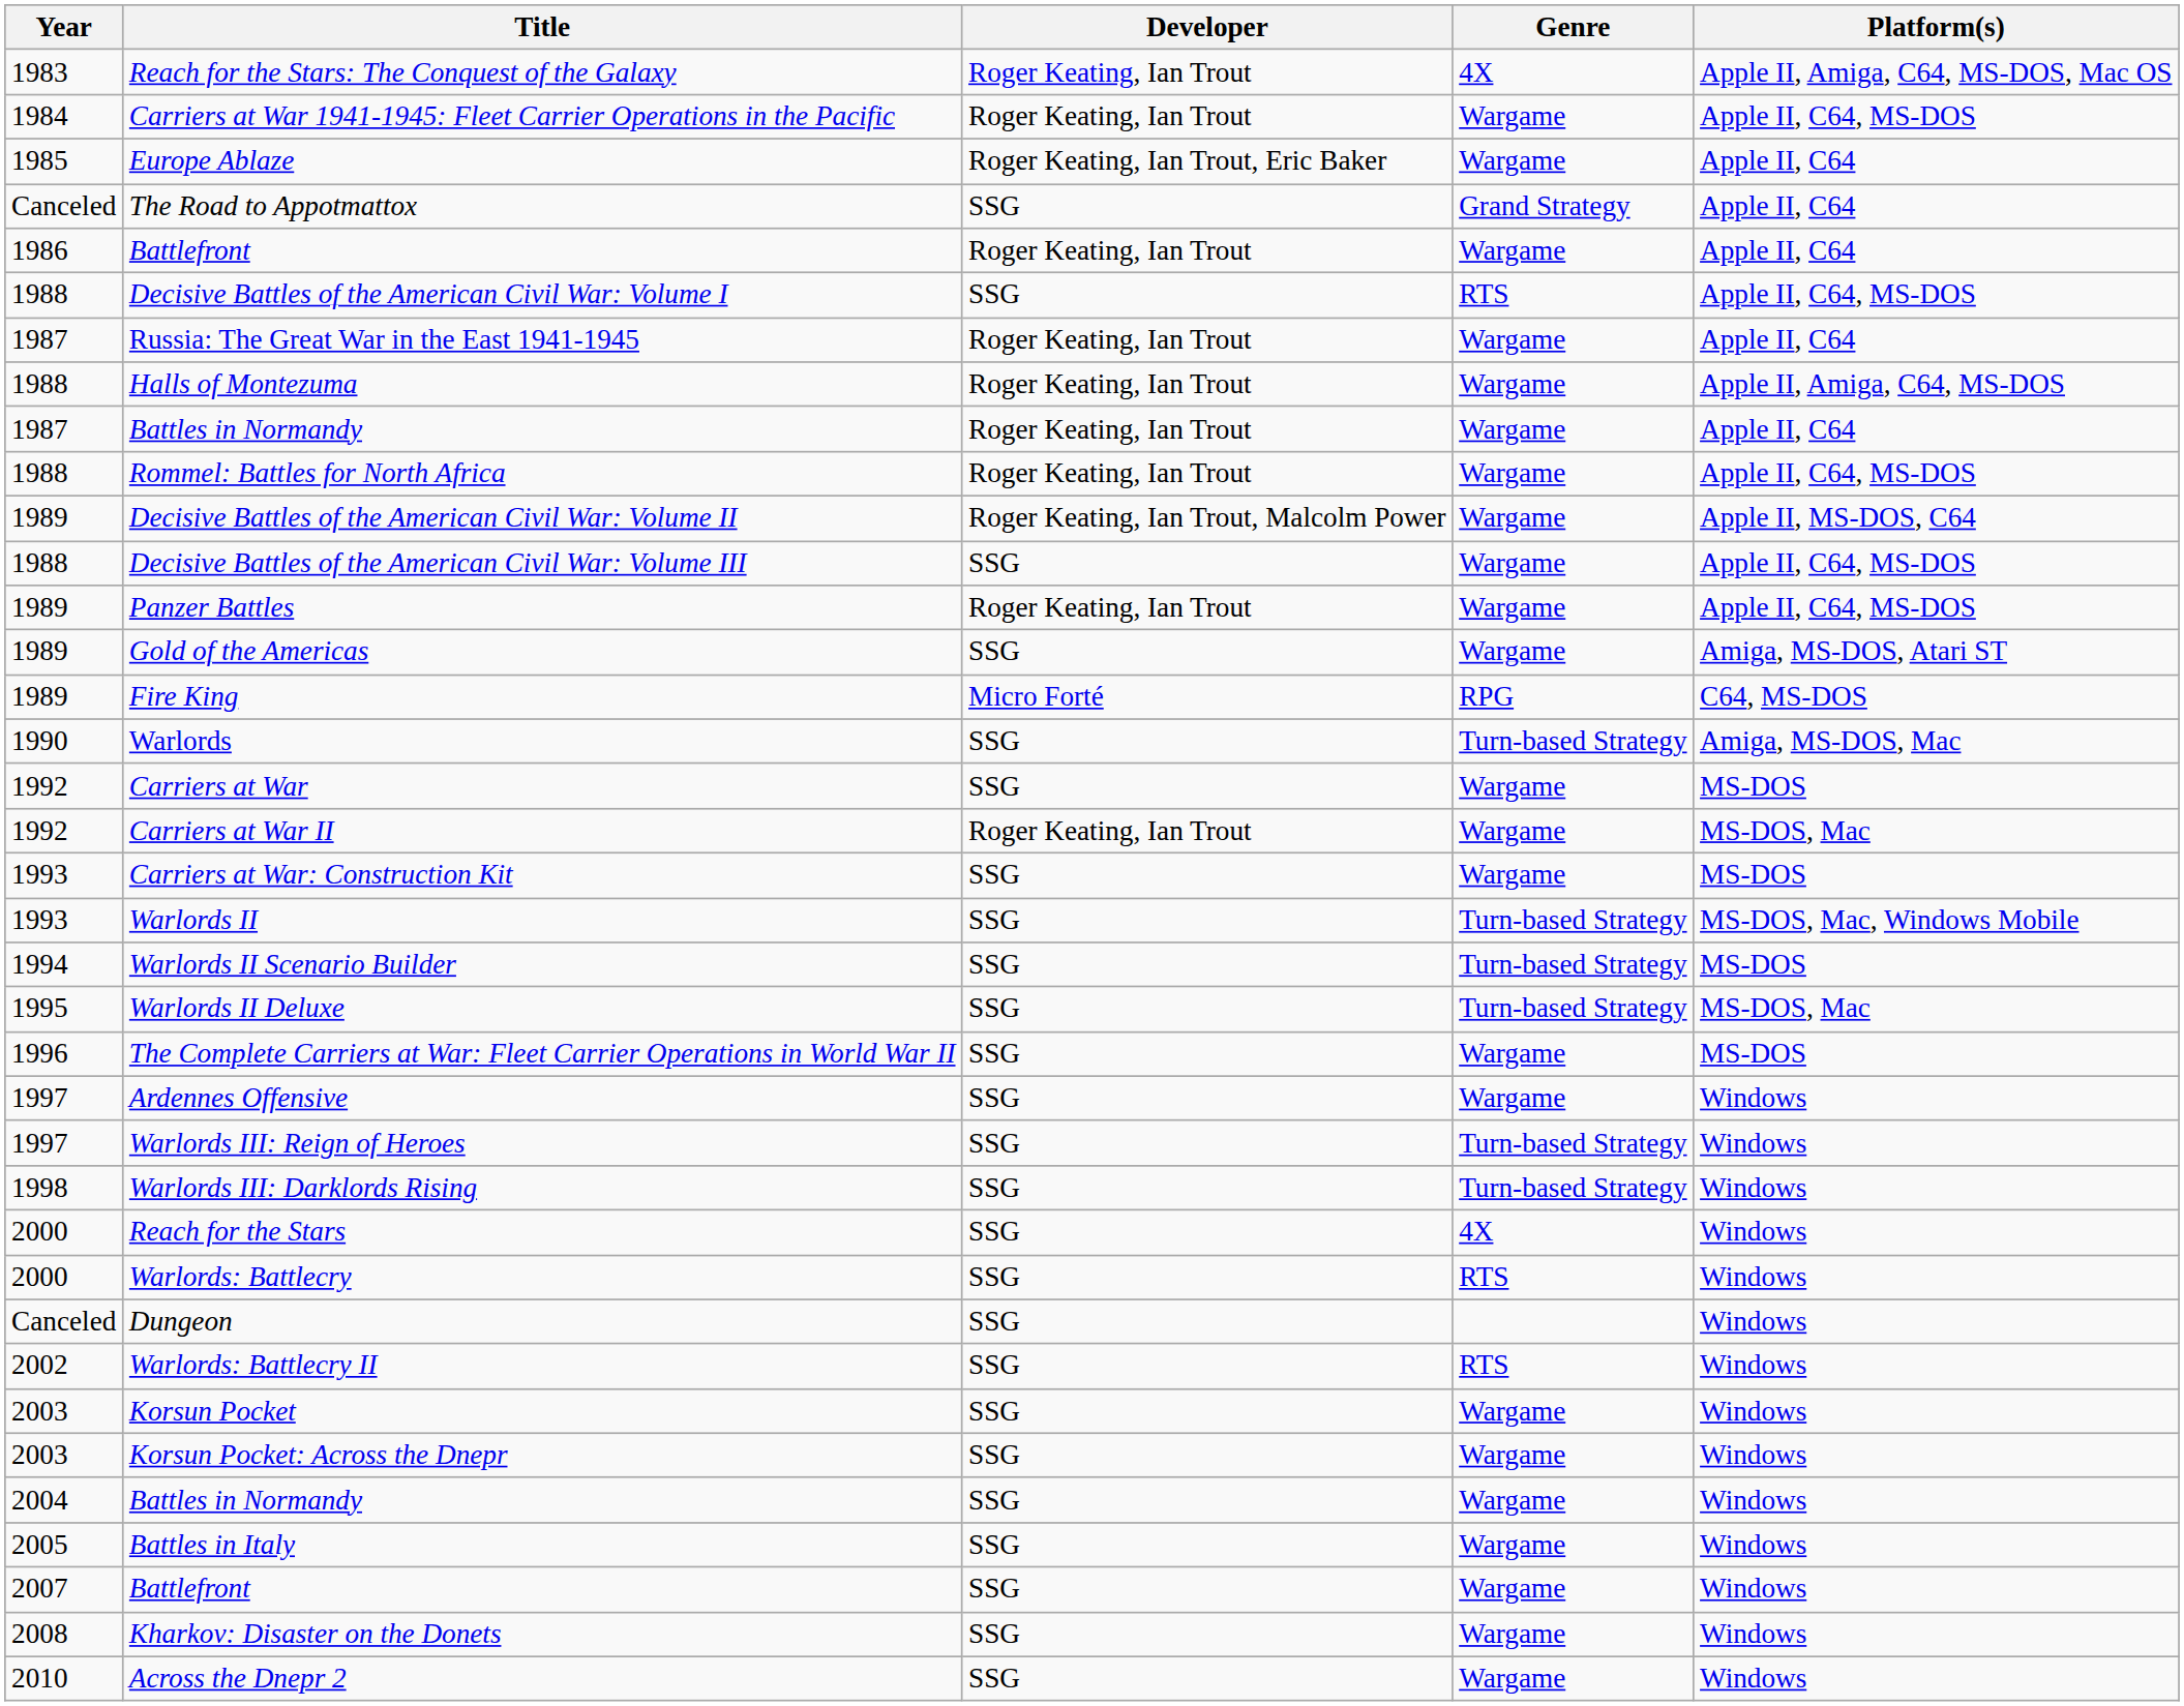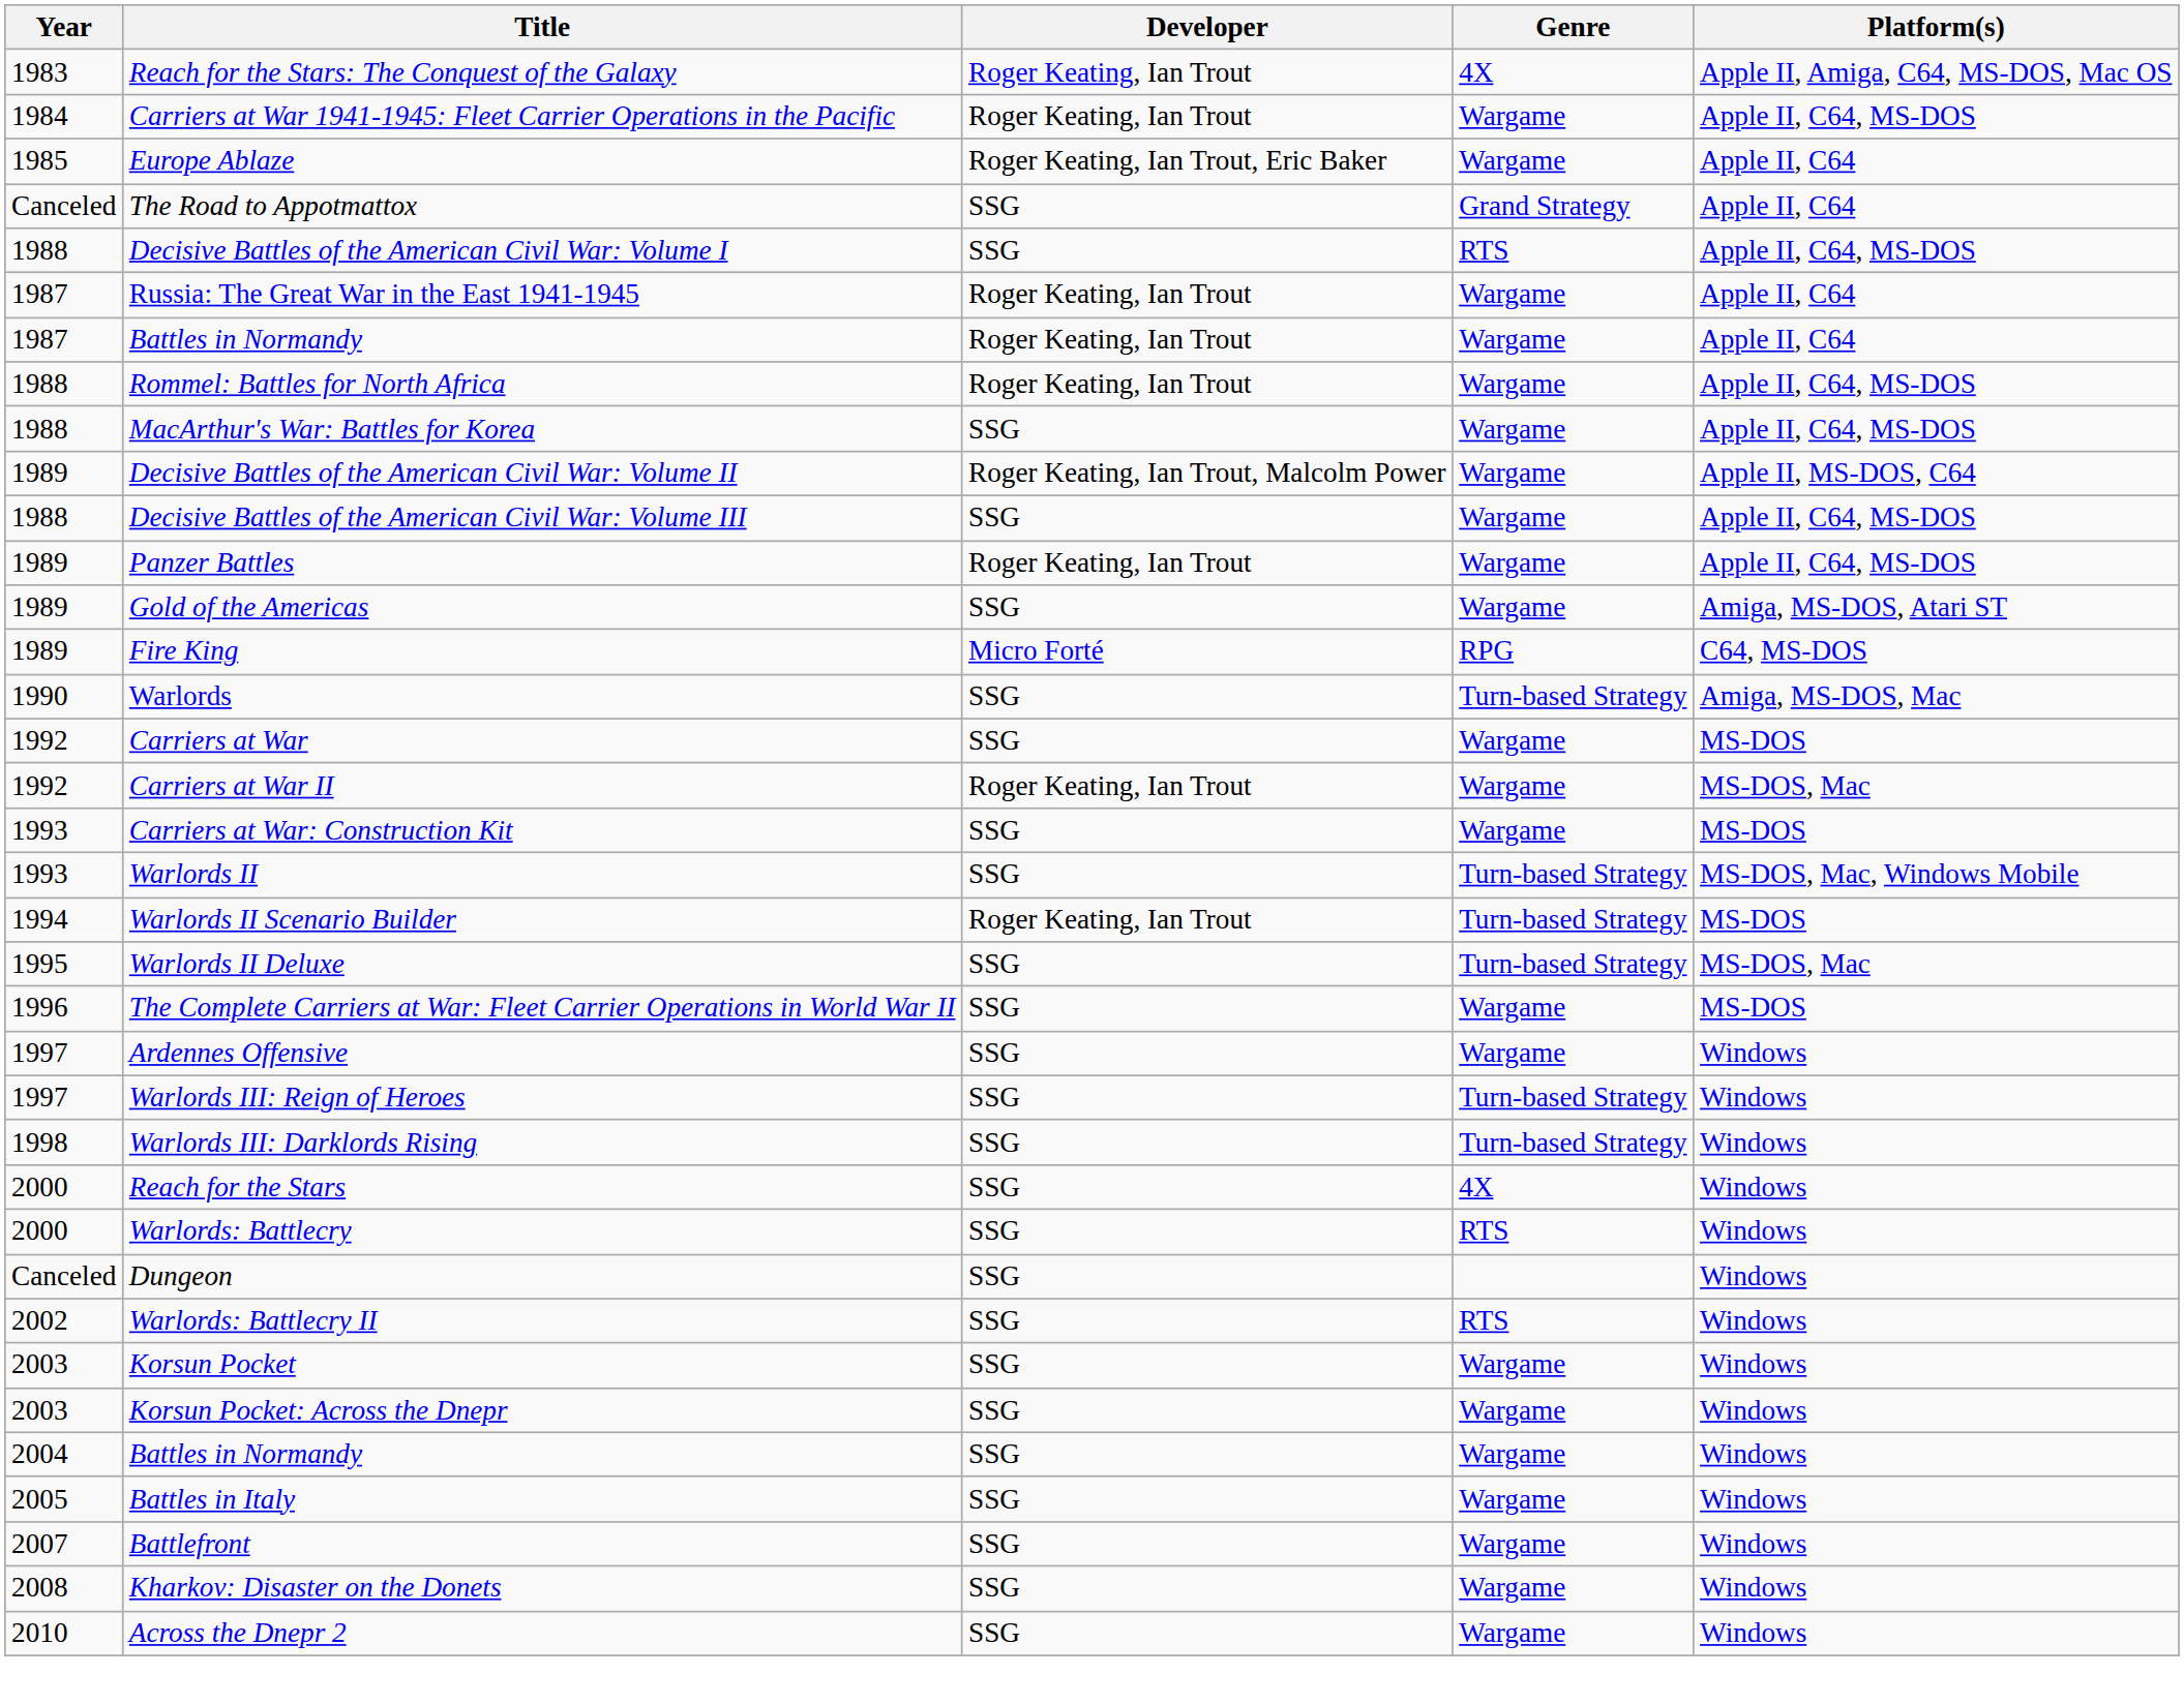 <table class="wikitable sortable">
 <tr>
 <th>Year</th>
 <th>Title</th>
 <th>Developer</th>
 <th>Genre</th>
 <th>Platform(s)</th>
 </tr>
 <tr>
 <td>1983</td>
 <td><em><a href='#'>Reach for the Stars: The Conquest of the Galaxy</a></em></td>
 <td><a href='#'>Roger Keating</a>, Ian Trout</td>
 <td><a href='#'>4X</a></td>
 <td><a href='#'>Apple II</a>, <a href='#'>Amiga</a>, <a href='#'>C64</a>, <a href='#'>MS-DOS</a>, <a href='#'>Mac OS</a></td>
 </tr>
 <tr>
 <td>1984</td>
 <td><em><a href='#'>Carriers at War 1941-1945: Fleet Carrier Operations in the Pacific</a></em></td>
 <td>Roger Keating, Ian Trout</td>
 <td><a href='#'>Wargame</a></td>
 <td><a href='#'>Apple II</a>, <a href='#'>C64</a>, <a href='#'>MS-DOS</a></td>
 </tr>
 <tr>
 <td>1985</td>
 <td><em><a href='#'>Europe Ablaze</a></em></td>
 <td>Roger Keating, Ian Trout, Eric Baker</td>
 <td><a href='#'>Wargame</a></td>
 <td><a href='#'>Apple II</a>, <a href='#'>C64</a></td>
 </tr>
 <tr>
 <td>Canceled</td>
 <td><em>The Road to Appotmattox</em></td>
 <td>SSG</td>
 <td><a href='#'>Grand Strategy</a></td>
 <td><a href='#'>Apple II</a>, <a href='#'>C64</a></td>
 </tr>
 <tr>
-<td>1986</td>
-<td><em><a href='#'>Battlefront</a></em></td>
-<td>Roger Keating, Ian Trout</td>
-<td><a href='#'>Wargame</a></td>
-<td><a href='#'>Apple II</a>, <a href='#'>C64</a></td>
-</tr>
-<tr>
 <td>1988</td>
 <td><em><a href='#'>Decisive Battles of the American Civil War: Volume I</a></em></td>
 <td>SSG</td>
 <td><a href='#'>RTS</a></td>
 <td><a href='#'>Apple II</a>, <a href='#'>C64</a>, <a href='#'>MS-DOS</a></td>
 </tr>
 <tr>
 <td>1987</td>
 <td><a href='#'>Russia: The Great War in the East 1941-1945</a></td>
 <td>Roger Keating, Ian Trout</td>
 <td><a href='#'>Wargame</a></td>
 <td><a href='#'>Apple II</a>, <a href='#'>C64</a></td>
 </tr>
 <tr>
-<td>1988</td>
-<td><em><a href='#'>Halls of Montezuma</a></em></td>
-<td>Roger Keating, Ian Trout</td>
-<td><a href='#'>Wargame</a></td>
-<td><a href='#'>Apple II</a>, <a href='#'>Amiga</a>, <a href='#'>C64</a>, <a href='#'>MS-DOS</a></td>
-</tr>
-<tr>
 <td>1987</td>
 <td><em><a href='#'>Battles in Normandy</a></em></td>
 <td>Roger Keating, Ian Trout</td>
 <td><a href='#'>Wargame</a></td>
 <td><a href='#'>Apple II</a>, <a href='#'>C64</a></td>
 </tr>
 <tr>
 <td>1988</td>
 <td><em><a href='#'>Rommel: Battles for North Africa</a></em></td>
 <td>Roger Keating, Ian Trout</td>
+<td><a href='#'>Wargame</a></td>
+<td><a href='#'>Apple II</a>, <a href='#'>C64</a>, <a href='#'>MS-DOS</a></td>
+</tr>
+<tr>
+<td>1988</td>
+<td><em><a href='#'>MacArthur's War: Battles for Korea</a></em></td>
+<td>SSG</td>
 <td><a href='#'>Wargame</a></td>
 <td><a href='#'>Apple II</a>, <a href='#'>C64</a>, <a href='#'>MS-DOS</a></td>
 </tr>
 <tr>
 <td>1989</td>
 <td><em><a href='#'>Decisive Battles of the American Civil War: Volume II</a></em></td>
 <td>Roger Keating, Ian Trout, Malcolm Power</td>
 <td><a href='#'>Wargame</a></td>
 <td><a href='#'>Apple II</a>, <a href='#'>MS-DOS</a>, <a href='#'>C64</a></td>
 </tr>
 <tr>
 <td>1988</td>
 <td><em><a href='#'>Decisive Battles of the American Civil War: Volume III</a></em></td>
 <td>SSG</td>
 <td><a href='#'>Wargame</a></td>
 <td><a href='#'>Apple II</a>, <a href='#'>C64</a>, <a href='#'>MS-DOS</a></td>
 </tr>
 <tr>
 <td>1989</td>
 <td><em><a href='#'>Panzer Battles</a></em></td>
 <td>Roger Keating, Ian Trout</td>
 <td><a href='#'>Wargame</a></td>
 <td><a href='#'>Apple II</a>, <a href='#'>C64</a>, <a href='#'>MS-DOS</a></td>
 </tr>
 <tr>
 <td>1989</td>
 <td><em><a href='#'>Gold of the Americas</a></em></td>
 <td>SSG</td>
 <td><a href='#'>Wargame</a></td>
 <td><a href='#'>Amiga</a>, <a href='#'>MS-DOS</a>, <a href='#'>Atari ST</a></td>
 </tr>
 <tr>
 <td>1989</td>
 <td><em><a href='#'>Fire King</a></em></td>
 <td><a href='#'>Micro Forté</a></td>
 <td><a href='#'>RPG</a></td>
 <td><a href='#'>C64</a>, <a href='#'>MS-DOS</a></td>
 </tr>
 <tr>
 <td>1990</td>
 <td><a href='#'>Warlords</a></td>
 <td>SSG</td>
 <td><a href='#'>Turn-based Strategy</a></td>
 <td><a href='#'>Amiga</a>, <a href='#'>MS-DOS</a>, <a href='#'>Mac</a></td>
 </tr>
 <tr>
 <td>1992</td>
 <td><em><a href='#'>Carriers at War</a></em></td>
 <td>SSG</td>
 <td><a href='#'>Wargame</a></td>
 <td><a href='#'>MS-DOS</a></td>
 </tr>
 <tr>
 <td>1992</td>
 <td><em><a href='#'>Carriers at War II</a></em></td>
 <td>Roger Keating, Ian Trout</td>
 <td><a href='#'>Wargame</a></td>
 <td><a href='#'>MS-DOS</a>, <a href='#'>Mac</a></td>
 </tr>
 <tr>
 <td>1993</td>
 <td><em><a href='#'>Carriers at War: Construction Kit</a></em></td>
 <td>SSG</td>
 <td><a href='#'>Wargame</a></td>
 <td><a href='#'>MS-DOS</a></td>
 </tr>
 <tr>
 <td>1993</td>
 <td><em><a href='#'>Warlords II</a></em></td>
 <td>SSG</td>
 <td><a href='#'>Turn-based Strategy</a></td>
 <td><a href='#'>MS-DOS</a>, <a href='#'>Mac</a>, <a href='#'>Windows Mobile</a></td>
 </tr>
 <tr>
 <td>1994</td>
 <td><em><a href='#'>Warlords II Scenario Builder</a></em></td>
-<td>SSG</td>
+<td>Roger Keating, Ian Trout</td>
 <td><a href='#'>Turn-based Strategy</a></td>
 <td><a href='#'>MS-DOS</a></td>
 </tr>
 <tr>
 <td>1995</td>
 <td><em><a href='#'>Warlords II Deluxe</a></em></td>
 <td>SSG</td>
 <td><a href='#'>Turn-based Strategy</a></td>
 <td><a href='#'>MS-DOS</a>, <a href='#'>Mac</a></td>
 </tr>
 <tr>
 <td>1996</td>
 <td><em><a href='#'>The Complete Carriers at War: Fleet Carrier Operations in World War II</a></em></td>
 <td>SSG</td>
 <td><a href='#'>Wargame</a></td>
 <td><a href='#'>MS-DOS</a></td>
 </tr>
 <tr>
 <td>1997</td>
 <td><em><a href='#'>Ardennes Offensive</a></em></td>
 <td>SSG</td>
 <td><a href='#'>Wargame</a></td>
 <td><a href='#'>Windows</a></td>
 </tr>
 <tr>
 <td>1997</td>
 <td><em><a href='#'>Warlords III: Reign of Heroes</a></em></td>
 <td>SSG</td>
 <td><a href='#'>Turn-based Strategy</a></td>
 <td><a href='#'>Windows</a></td>
 </tr>
 <tr>
 <td>1998</td>
 <td><em><a href='#'>Warlords III: Darklords Rising</a></em></td>
 <td>SSG</td>
 <td><a href='#'>Turn-based Strategy</a></td>
 <td><a href='#'>Windows</a></td>
 </tr>
 <tr>
 <td>2000</td>
 <td><em><a href='#'>Reach for the Stars</a></em></td>
 <td>SSG</td>
 <td><a href='#'>4X</a></td>
 <td><a href='#'>Windows</a></td>
 </tr>
 <tr>
 <td>2000</td>
 <td><em><a href='#'>Warlords: Battlecry</a></em></td>
 <td>SSG</td>
 <td><a href='#'>RTS</a></td>
 <td><a href='#'>Windows</a></td>
 </tr>
 <tr>
 <td>Canceled</td>
 <td><em>Dungeon</em></td>
 <td>SSG</td>
 <td></td>
 <td><a href='#'>Windows</a></td>
 </tr>
 <tr>
 <td>2002</td>
 <td><em><a href='#'>Warlords: Battlecry II</a></em></td>
 <td>SSG</td>
 <td><a href='#'>RTS</a></td>
 <td><a href='#'>Windows</a></td>
 </tr>
 <tr>
 <td>2003</td>
 <td><em><a href='#'>Korsun Pocket</a></em></td>
 <td>SSG</td>
 <td><a href='#'>Wargame</a></td>
 <td><a href='#'>Windows</a></td>
 </tr>
 <tr>
 <td>2003</td>
 <td><em><a href='#'>Korsun Pocket: Across the Dnepr</a></em></td>
 <td>SSG</td>
 <td><a href='#'>Wargame</a></td>
 <td><a href='#'>Windows</a></td>
 </tr>
 <tr>
 <td>2004</td>
 <td><em><a href='#'>Battles in Normandy</a></em></td>
 <td>SSG</td>
 <td><a href='#'>Wargame</a></td>
 <td><a href='#'>Windows</a></td>
 </tr>
 <tr>
 <td>2005</td>
 <td><em><a href='#'>Battles in Italy</a></em></td>
 <td>SSG</td>
 <td><a href='#'>Wargame</a></td>
 <td><a href='#'>Windows</a></td>
 </tr>
 <tr>
 <td>2007</td>
 <td><em><a href='#'>Battlefront</a></em></td>
 <td>SSG</td>
 <td><a href='#'>Wargame</a></td>
 <td><a href='#'>Windows</a></td>
 </tr>
 <tr>
 <td>2008</td>
 <td><em><a href='#'>Kharkov: Disaster on the Donets</a></em></td>
 <td>SSG</td>
 <td><a href='#'>Wargame</a></td>
 <td><a href='#'>Windows</a></td>
 </tr>
 <tr>
 <td>2010</td>
 <td><em><a href='#'>Across the Dnepr 2</a></em></td>
 <td>SSG</td>
 <td><a href='#'>Wargame</a></td>
 <td><a href='#'>Windows</a></td>
 </tr>
 </table>
